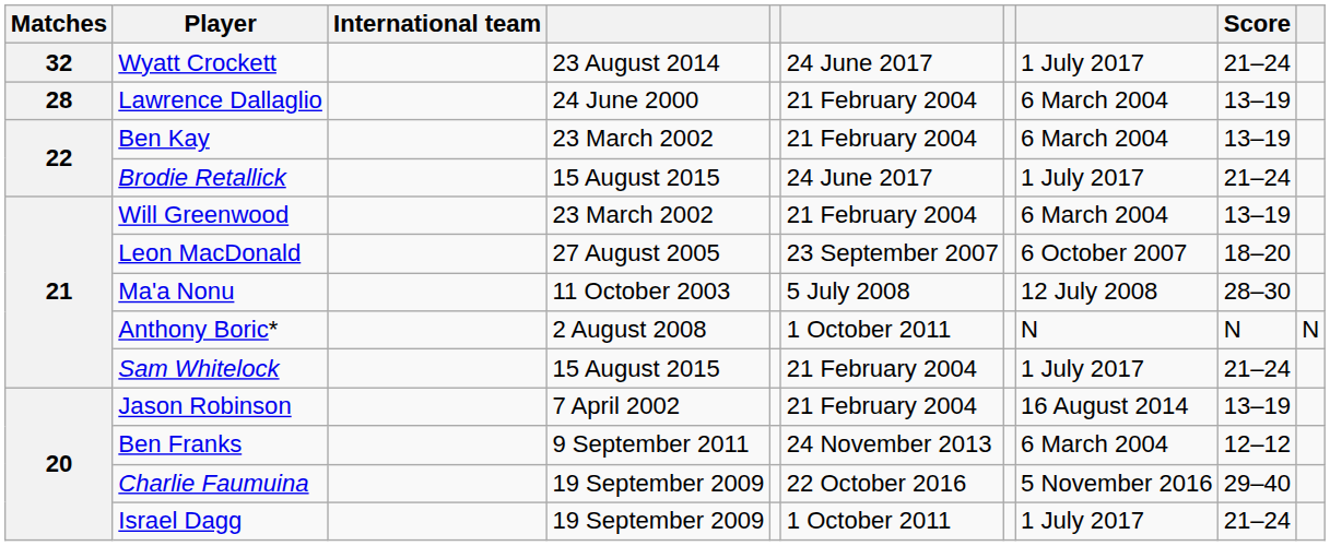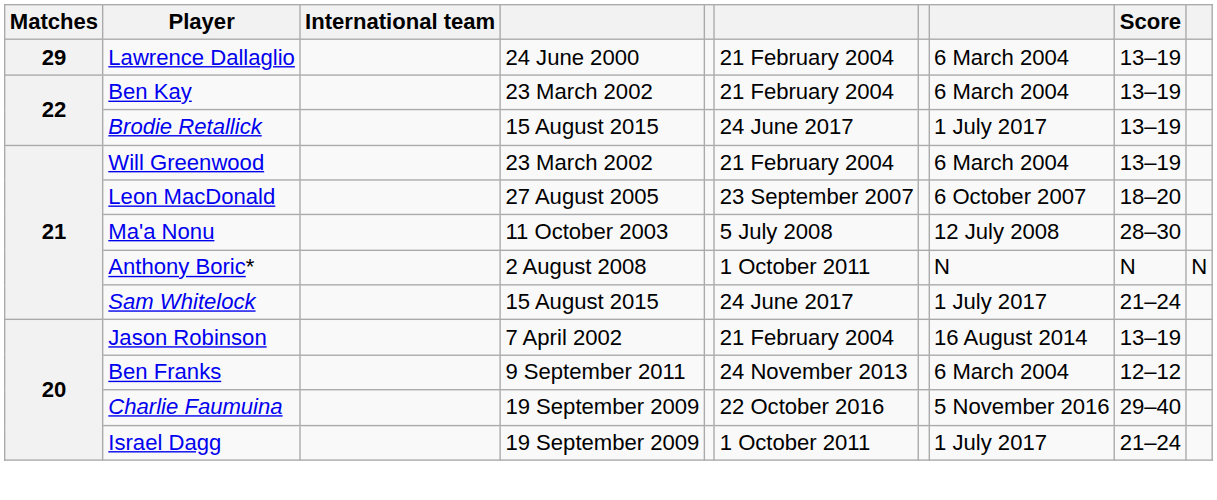 <table class="wikitable sortable">
 <tr>
 <th>Matches</th>
 <th>Player</th>
 <th>International team</th>
 <th></th>
 <th></th>
 <th></th>
 <th></th>
 <th></th>
 <th>Score</th>
 <th></th>
 </tr>
 <tr>
-<th>32</th>
-<td><a href='#'>Wyatt Crockett</a></td>
-<td></td>
-<td>23 August 2014</td>
-<td></td>
-<td>24 June 2017</td>
-<td></td>
-<td>1 July 2017</td>
-<td>21–24</td>
-<td></td>
-</tr>
-<tr>
-<th>28</th>
+<th>29</th>
 <td><a href='#'>Lawrence Dallaglio</a></td>
 <td></td>
 <td>24 June 2000</td>
 <td></td>
 <td>21 February 2004</td>
 <td></td>
 <td>6 March 2004</td>
 <td>13–19</td>
 <td></td>
 </tr>
 <tr>
 <th rowspan=2>22</th>
 <td><a href='#'>Ben Kay</a></td>
 <td></td>
 <td>23 March 2002</td>
 <td></td>
 <td>21 February 2004</td>
 <td></td>
 <td>6 March 2004</td>
 <td>13–19</td>
 <td></td>
 </tr>
 <tr>
 <td><em><a href='#'>Brodie Retallick</a></em></td>
 <td></td>
 <td>15 August 2015</td>
 <td></td>
 <td>24 June 2017</td>
 <td></td>
 <td>1 July 2017</td>
-<td>21–24</td>
+<td>13–19</td>
 <td></td>
 </tr>
 <tr>
 <th rowspan=5>21</th>
 <td><a href='#'>Will Greenwood</a></td>
 <td></td>
 <td>23 March 2002</td>
 <td></td>
 <td>21 February 2004</td>
 <td></td>
 <td>6 March 2004</td>
 <td>13–19</td>
 <td></td>
 </tr>
 <tr>
 <td><a href='#'>Leon MacDonald</a></td>
 <td></td>
 <td>27 August 2005</td>
 <td></td>
 <td>23 September 2007</td>
 <td></td>
 <td>6 October 2007</td>
 <td>18–20</td>
 <td></td>
 </tr>
 <tr>
 <td><a href='#'>Ma'a Nonu</a></td>
 <td></td>
 <td>11 October 2003</td>
 <td></td>
 <td>5 July 2008</td>
 <td></td>
 <td>12 July 2008</td>
 <td>28–30</td>
 <td></td>
 </tr>
 <tr>
 <td><a href='#'>Anthony Boric</a>*</td>
 <td></td>
 <td>2 August 2008</td>
 <td></td>
 <td>1 October 2011</td>
 <td></td>
 <td>N</td>
 <td>N</td>
 <td>N</td>
 </tr>
 <tr>
 <td><em><a href='#'>Sam Whitelock</a></em></td>
 <td></td>
 <td>15 August 2015</td>
 <td></td>
-<td>21 February 2004</td>
+<td>24 June 2017</td>
 <td></td>
 <td>1 July 2017</td>
 <td>21–24</td>
 <td></td>
 </tr>
 <tr>
 <th rowspan="4">20</th>
 <td><a href='#'>Jason Robinson</a></td>
 <td></td>
 <td>7 April 2002</td>
 <td></td>
 <td>21 February 2004</td>
 <td></td>
 <td>16 August 2014</td>
 <td>13–19</td>
 <td></td>
 </tr>
 <tr>
 <td><a href='#'>Ben Franks</a></td>
 <td></td>
 <td>9 September 2011</td>
 <td></td>
 <td>24 November 2013</td>
 <td></td>
 <td>6 March 2004</td>
 <td>12–12</td>
 <td></td>
 </tr>
 <tr>
 <td><em><a href='#'>Charlie Faumuina</a></em></td>
 <td></td>
 <td>19 September 2009</td>
 <td></td>
 <td>22 October 2016</td>
 <td></td>
 <td>5 November 2016</td>
 <td>29–40</td>
 <td></td>
 </tr>
 <tr>
 <td><a href='#'>Israel Dagg</a></td>
 <td></td>
 <td>19 September 2009</td>
 <td></td>
 <td>1 October 2011</td>
 <td></td>
 <td>1 July 2017</td>
 <td>21–24</td>
 <td></td>
 </tr>
 </table>
